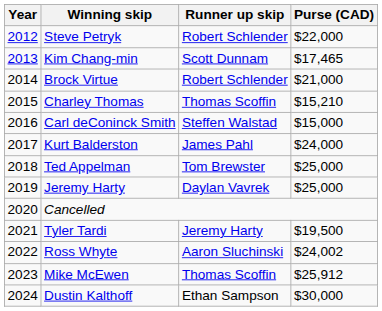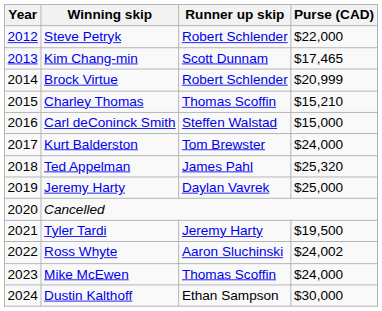 <table class="wikitable">
 <tr>
 <th scope="col">Year</th>
 <th scope="col">Winning skip</th>
 <th scope="col">Runner up skip</th>
 <th scope="col">Purse (CAD)</th>
 </tr>
 <tr>
 <td><a href='#'>2012</a></td>
 <td> <a href='#'>Steve Petryk</a></td>
 <td> <a href='#'>Robert Schlender</a></td>
 <td>$22,000</td>
 </tr>
 <tr>
 <td><a href='#'>2013</a></td>
 <td> <a href='#'>Kim Chang-min</a></td>
 <td> <a href='#'>Scott Dunnam</a></td>
 <td>$17,465</td>
 </tr>
 <tr>
 <td>2014</td>
 <td> <a href='#'>Brock Virtue</a></td>
 <td> <a href='#'>Robert Schlender</a></td>
-<td>$21,000</td>
+<td>$20,999</td>
 </tr>
 <tr>
 <td>2015</td>
 <td> <a href='#'>Charley Thomas</a></td>
 <td> <a href='#'>Thomas Scoffin</a></td>
 <td>$15,210</td>
 </tr>
 <tr>
 <td>2016</td>
 <td> <a href='#'>Carl deConinck Smith</a></td>
 <td> <a href='#'>Steffen Walstad</a></td>
 <td>$15,000</td>
 </tr>
 <tr>
 <td>2017</td>
 <td> <a href='#'>Kurt Balderston</a></td>
-<td> <a href='#'>James Pahl</a></td>
+<td> <a href='#'>Tom Brewster</a></td>
 <td>$24,000</td>
 </tr>
 <tr>
 <td>2018</td>
 <td> <a href='#'>Ted Appelman</a></td>
-<td> <a href='#'>Tom Brewster</a></td>
-<td>$25,000</td>
+<td> <a href='#'>James Pahl</a></td>
+<td>$25,320</td>
 </tr>
 <tr>
 <td>2019</td>
 <td> <a href='#'>Jeremy Harty</a></td>
 <td> <a href='#'>Daylan Vavrek</a></td>
 <td>$25,000</td>
 </tr>
 <tr>
 <td>2020</td>
 <td colspan="3"><em>Cancelled</em></td>
 </tr>
 <tr>
 <td>2021</td>
 <td> <a href='#'>Tyler Tardi</a></td>
 <td> <a href='#'>Jeremy Harty</a></td>
 <td>$19,500</td>
 </tr>
 <tr>
 <td>2022</td>
 <td> <a href='#'>Ross Whyte</a></td>
 <td> <a href='#'>Aaron Sluchinski</a></td>
 <td>$24,002</td>
 </tr>
 <tr>
 <td>2023</td>
 <td> <a href='#'>Mike McEwen</a></td>
 <td> <a href='#'>Thomas Scoffin</a></td>
-<td>$25,912</td>
+<td>$24,000</td>
 </tr>
 <tr>
 <td>2024</td>
 <td> <a href='#'>Dustin Kalthoff</a></td>
 <td> Ethan Sampson</td>
 <td>$30,000</td>
 </tr>
 </table>
